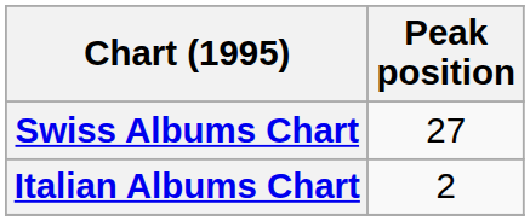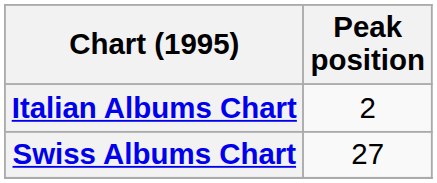 <table class="wikitable sortable plainrowheaders">
 <tr>
 <th>Chart (1995)</th>
 <th>Peak<br>position</th>
 </tr>
 <tr>
+<th scope="row"><a href='#'>Italian Albums Chart</a></th>
+<td style="text-align:center;">2</td>
+</tr>
+<tr>
 <th scope="row"><a href='#'>Swiss Albums Chart</a></th>
 <td style="text-align:center;">27</td>
 </tr>
 <tr>
-<th scope="row"><a href='#'>Italian Albums Chart</a></th>
-<td style="text-align:center;">2</td>
-</tr>
-<tr>
 </tr>
 </table>
